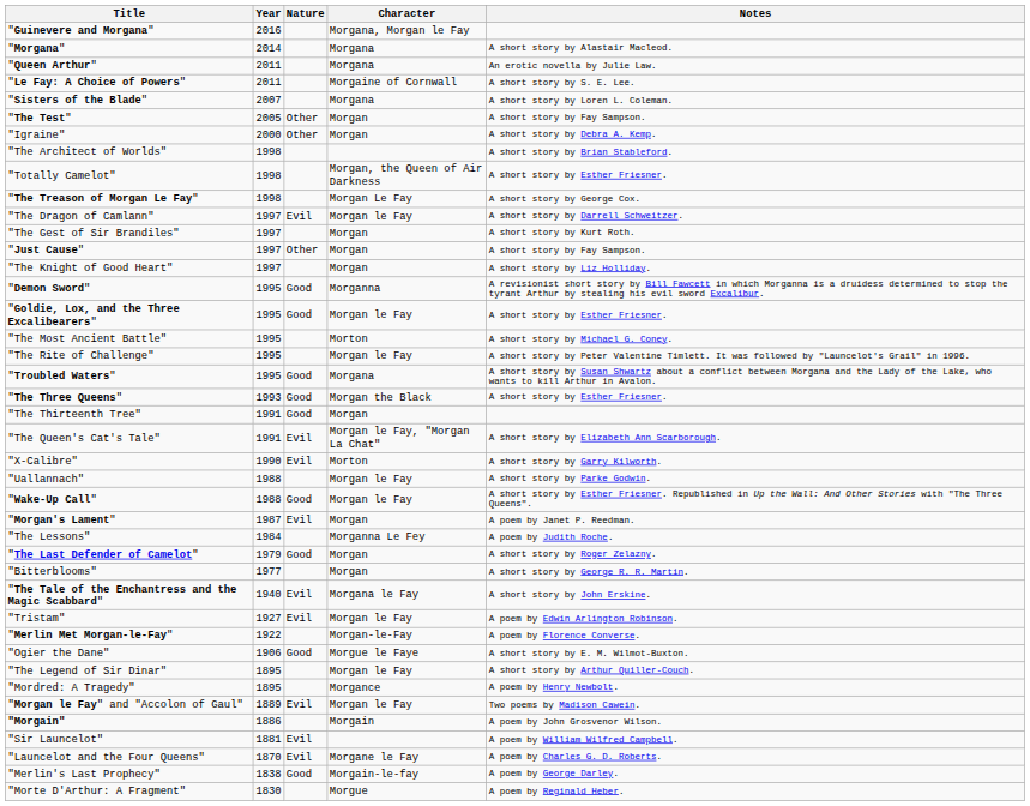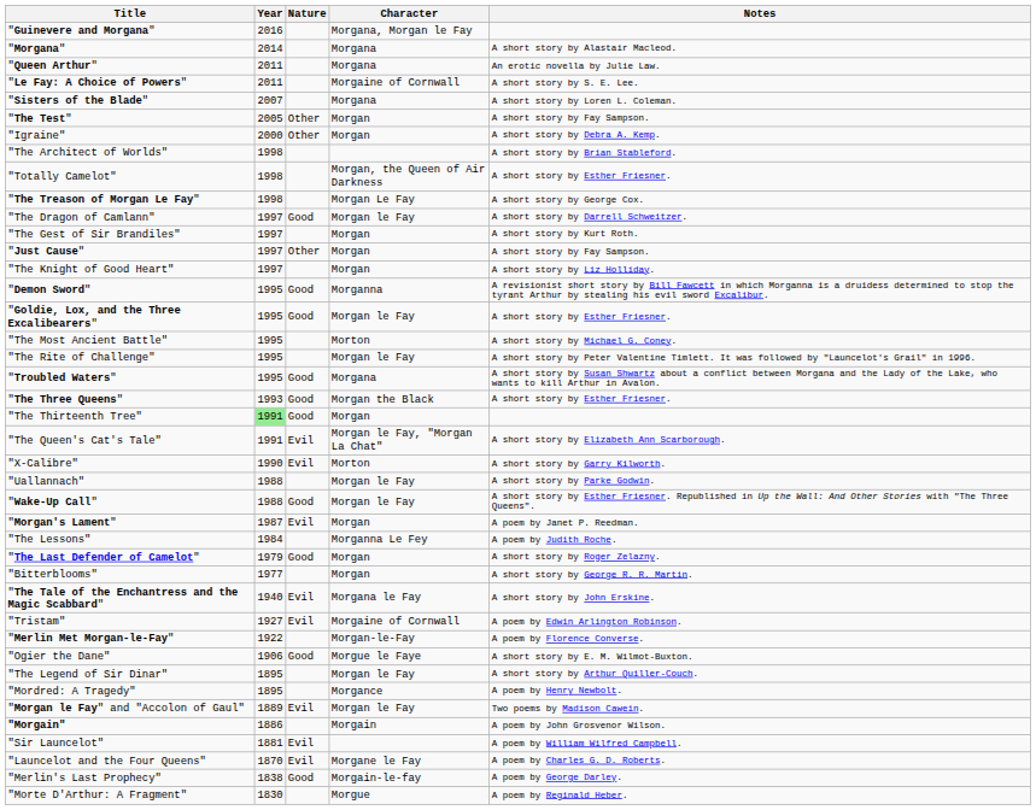 <table class="wikitable sortable">
 <tr>
 <th>Title</th>
 <th>Year</th>
 <th>Nature</th>
 <th>Character</th>
 <th>Notes</th>
 </tr>
 <tr>
 <td>"<strong>Guinevere and Morgana</strong>"</td>
 <td>2016</td>
 <td></td>
 <td>Morgana, Morgan le Fay</td>
 <td style="font-size: 85%;"></td>
 </tr>
 <tr>
 <td>"<strong>Morgana</strong>"</td>
 <td>2014</td>
 <td></td>
 <td>Morgana</td>
 <td style="font-size: 85%;">A short story by Alastair Macleod.</td>
 </tr>
 <tr>
 <td>"<strong>Queen Arthur</strong>"</td>
 <td>2011</td>
 <td></td>
 <td>Morgana</td>
 <td style="font-size: 85%;">An erotic novella by Julie Law.</td>
 </tr>
 <tr>
 <td>"<strong>Le Fay: A Choice of Powers</strong>"</td>
 <td>2011</td>
 <td></td>
 <td>Morgaine of Cornwall</td>
 <td style="font-size: 85%;">A short story by S. E. Lee.</td>
 </tr>
 <tr>
 <td>"<strong>Sisters of the Blade</strong>"</td>
 <td>2007</td>
 <td></td>
 <td>Morgana</td>
 <td style="font-size: 85%;">A short story by Loren L. Coleman.</td>
 </tr>
 <tr>
 <td>"<strong>The Test</strong>"</td>
 <td>2005</td>
 <td>Other</td>
 <td>Morgan</td>
 <td style="font-size: 85%;">A short story by Fay Sampson.</td>
 </tr>
 <tr>
 <td>"Igraine"</td>
 <td>2000</td>
 <td>Other</td>
 <td>Morgan</td>
 <td style="font-size: 85%;">A short story by <a href='#'>Debra A. Kemp</a>.</td>
 </tr>
 <tr>
 <td>"The Architect of Worlds"</td>
 <td>1998</td>
 <td></td>
 <td></td>
 <td style="font-size: 85%;">A short story by <a href='#'>Brian Stableford</a>.</td>
 </tr>
 <tr>
 <td>"Totally Camelot"</td>
 <td>1998</td>
 <td></td>
 <td>Morgan, the Queen of Air Darkness</td>
 <td style="font-size: 85%;">A short story by <a href='#'>Esther Friesner</a>.</td>
 </tr>
 <tr>
 <td>"<strong>The Treason of Morgan Le Fay</strong>"</td>
 <td>1998</td>
 <td></td>
 <td>Morgan Le Fay</td>
 <td style="font-size: 85%;">A short story by George Cox.</td>
 </tr>
 <tr>
 <td>"The Dragon of Camlann"</td>
 <td>1997</td>
-<td>Evil</td>
+<td>Good</td>
 <td>Morgan le Fay</td>
 <td style="font-size: 85%;">A short story by <a href='#'>Darrell Schweitzer</a>.</td>
 </tr>
 <tr>
 <td>"The Gest of Sir Brandiles"</td>
 <td>1997</td>
 <td></td>
 <td>Morgan</td>
 <td style="font-size: 85%;">A short story by Kurt Roth.</td>
 </tr>
 <tr>
 <td>"<strong>Just Cause</strong>"</td>
 <td>1997</td>
 <td>Other</td>
 <td>Morgan</td>
 <td style="font-size: 85%;">A short story by Fay Sampson.</td>
 </tr>
 <tr>
 <td>"The Knight of Good Heart"</td>
 <td>1997</td>
 <td></td>
 <td>Morgan</td>
 <td style="font-size: 85%;">A short story by <a href='#'>Liz Holliday</a>.</td>
 </tr>
 <tr>
 <td>"<strong>Demon Sword</strong>"</td>
 <td>1995</td>
 <td>Good</td>
 <td>Morganna</td>
 <td style="font-size: 85%;">A revisionist short story by <a href='#'>Bill Fawcett</a> in which Morganna is a druidess determined to stop the tyrant Arthur by stealing his evil sword <a href='#'>Excalibur</a>.</td>
 </tr>
 <tr>
 <td>"<strong>Goldie, Lox, and the Three Excalibearers</strong>"</td>
 <td>1995</td>
 <td>Good</td>
 <td>Morgan le Fay</td>
 <td style="font-size: 85%;">A short story by <a href='#'>Esther Friesner</a>.</td>
 </tr>
 <tr>
 <td>"The Most Ancient Battle"</td>
 <td>1995</td>
 <td></td>
 <td>Morton</td>
 <td style="font-size: 85%;">A short story by <a href='#'>Michael G. Coney</a>.</td>
 </tr>
 <tr>
 <td>"The Rite of Challenge"</td>
 <td>1995</td>
 <td></td>
 <td>Morgan le Fay</td>
 <td style="font-size: 85%;">A short story by Peter Valentine Timlett. It was followed by "Launcelot's Grail" in 1996.</td>
 </tr>
 <tr>
 <td>"<strong>Troubled Waters</strong>"</td>
 <td>1995</td>
 <td>Good</td>
 <td>Morgana</td>
 <td style="font-size: 85%;">A short story by <a href='#'>Susan Shwartz</a> about a conflict between Morgana and the Lady of the Lake, who wants to kill Arthur in Avalon.</td>
 </tr>
 <tr>
 <td>"<strong>The Three Queens</strong>"</td>
 <td>1993</td>
 <td>Good</td>
 <td>Morgan the Black</td>
 <td style="font-size: 85%;">A short story by <a href='#'>Esther Friesner</a>.</td>
 </tr>
 <tr>
 <td>"The Thirteenth Tree"</td>
-<td>1991</td>
+<td style="background: lightgreen;">1991</td>
 <td>Good</td>
 <td>Morgan</td>
 <td style="font-size: 85%;"></td>
 </tr>
 <tr>
 <td>"The Queen's Cat's Tale"</td>
 <td>1991</td>
 <td>Evil</td>
 <td>Morgan le Fay, "Morgan La Chat"</td>
 <td style="font-size: 85%;">A short story by <a href='#'>Elizabeth Ann Scarborough</a>.</td>
 </tr>
 <tr>
 <td>"X-Calibre"</td>
 <td>1990</td>
 <td>Evil</td>
 <td>Morton</td>
 <td style="font-size: 85%;">A short story by <a href='#'>Garry Kilworth</a>.</td>
 </tr>
 <tr>
 <td>"Uallannach"</td>
 <td>1988</td>
 <td></td>
 <td>Morgan le Fay</td>
 <td style="font-size: 85%;">A short story by <a href='#'>Parke Godwin</a>.</td>
 </tr>
 <tr>
 <td>"<strong>Wake-Up Call</strong>"</td>
 <td>1988</td>
 <td>Good</td>
 <td>Morgan le Fay</td>
 <td style="font-size: 85%;">A short story by <a href='#'>Esther Friesner</a>. Republished in <em>Up the Wall: And Other Stories</em> with "The Three Queens".</td>
 </tr>
 <tr>
 <td>"<strong>Morgan's Lament</strong>"</td>
 <td>1987</td>
 <td>Evil</td>
 <td>Morgan</td>
 <td style="font-size: 85%;">A poem by Janet P. Reedman.</td>
 </tr>
 <tr>
 <td>"The Lessons"</td>
 <td>1984</td>
 <td></td>
 <td>Morganna Le Fey</td>
 <td style="font-size: 85%;">A poem by <a href='#'>Judith Roche</a>.</td>
 </tr>
 <tr>
 <td>"<strong><a href='#'>The Last Defender of Camelot</a></strong>"</td>
 <td>1979</td>
 <td>Good</td>
 <td>Morgan</td>
 <td style="font-size: 85%;">A short story by <a href='#'>Roger Zelazny</a>.</td>
 </tr>
 <tr>
 <td>"Bitterblooms"</td>
 <td>1977</td>
 <td></td>
 <td>Morgan</td>
 <td style="font-size: 85%;">A short story by <a href='#'>George R. R. Martin</a>.</td>
 </tr>
 <tr>
 <td>"<strong>The Tale of the Enchantress and the Magic Scabbard</strong>"</td>
 <td>1940</td>
 <td>Evil</td>
 <td>Morgana le Fay</td>
 <td style="font-size: 85%;">A short story by <a href='#'>John Erskine</a>.</td>
 </tr>
 <tr>
 <td>"Tristam"</td>
 <td>1927</td>
 <td>Evil</td>
-<td>Morgan le Fay</td>
+<td>Morgaine of Cornwall</td>
 <td style="font-size: 85%;">A poem by <a href='#'>Edwin Arlington Robinson</a>.</td>
 </tr>
 <tr>
 <td>"<strong>Merlin Met Morgan-le-Fay</strong>"</td>
 <td>1922</td>
 <td></td>
 <td>Morgan-le-Fay</td>
 <td style="font-size: 85%;">A poem by <a href='#'>Florence Converse</a>.</td>
 </tr>
 <tr>
 <td>"Ogier the Dane"</td>
 <td>1906</td>
 <td>Good</td>
 <td>Morgue le Faye</td>
 <td style="font-size: 85%;">A short story by E. M. Wilmot-Buxton.</td>
 </tr>
 <tr>
 <td>"The Legend of Sir Dinar"</td>
 <td>1895</td>
 <td></td>
 <td>Morgan le Fay</td>
 <td style="font-size: 85%;">A short story by <a href='#'>Arthur Quiller-Couch</a>.</td>
 </tr>
 <tr>
 <td>"Mordred: A Tragedy"</td>
 <td>1895</td>
 <td></td>
 <td>Morgance</td>
 <td style="font-size: 85%;">A poem by <a href='#'>Henry Newbolt</a>.</td>
 </tr>
 <tr>
 <td>"<strong>Morgan le Fay</strong>" and "Accolon of Gaul"</td>
 <td>1889</td>
 <td>Evil</td>
 <td>Morgan le Fay</td>
 <td style="font-size: 85%;">Two poems by <a href='#'>Madison Cawein</a>.</td>
 </tr>
 <tr>
 <td><strong>"Morgain"</strong></td>
 <td>1886</td>
 <td></td>
 <td>Morgain</td>
 <td style="font-size: 85%;">A poem by John Grosvenor Wilson.</td>
 </tr>
 <tr>
 <td>"Sir Launcelot"</td>
 <td>1881</td>
 <td>Evil</td>
 <td></td>
 <td style="font-size: 85%;">A poem by <a href='#'>William Wilfred Campbell</a>.</td>
 </tr>
 <tr>
 <td>"Launcelot and the Four Queens"</td>
 <td>1870</td>
 <td>Evil</td>
 <td>Morgane le Fay</td>
 <td style="font-size: 85%;">A poem by <a href='#'>Charles G. D. Roberts</a>.</td>
 </tr>
 <tr>
 <td>"Merlin's Last Prophecy"</td>
 <td>1838</td>
 <td>Good</td>
 <td>Morgain-le-fay</td>
 <td style="font-size: 85%;">A poem by <a href='#'>George Darley</a>.</td>
 </tr>
 <tr>
 <td>"Morte D'Arthur: A Fragment"</td>
 <td>1830</td>
 <td></td>
 <td>Morgue</td>
 <td style="font-size: 85%;">A poem by <a href='#'>Reginald Heber</a>.</td>
 </tr>
 </table>
